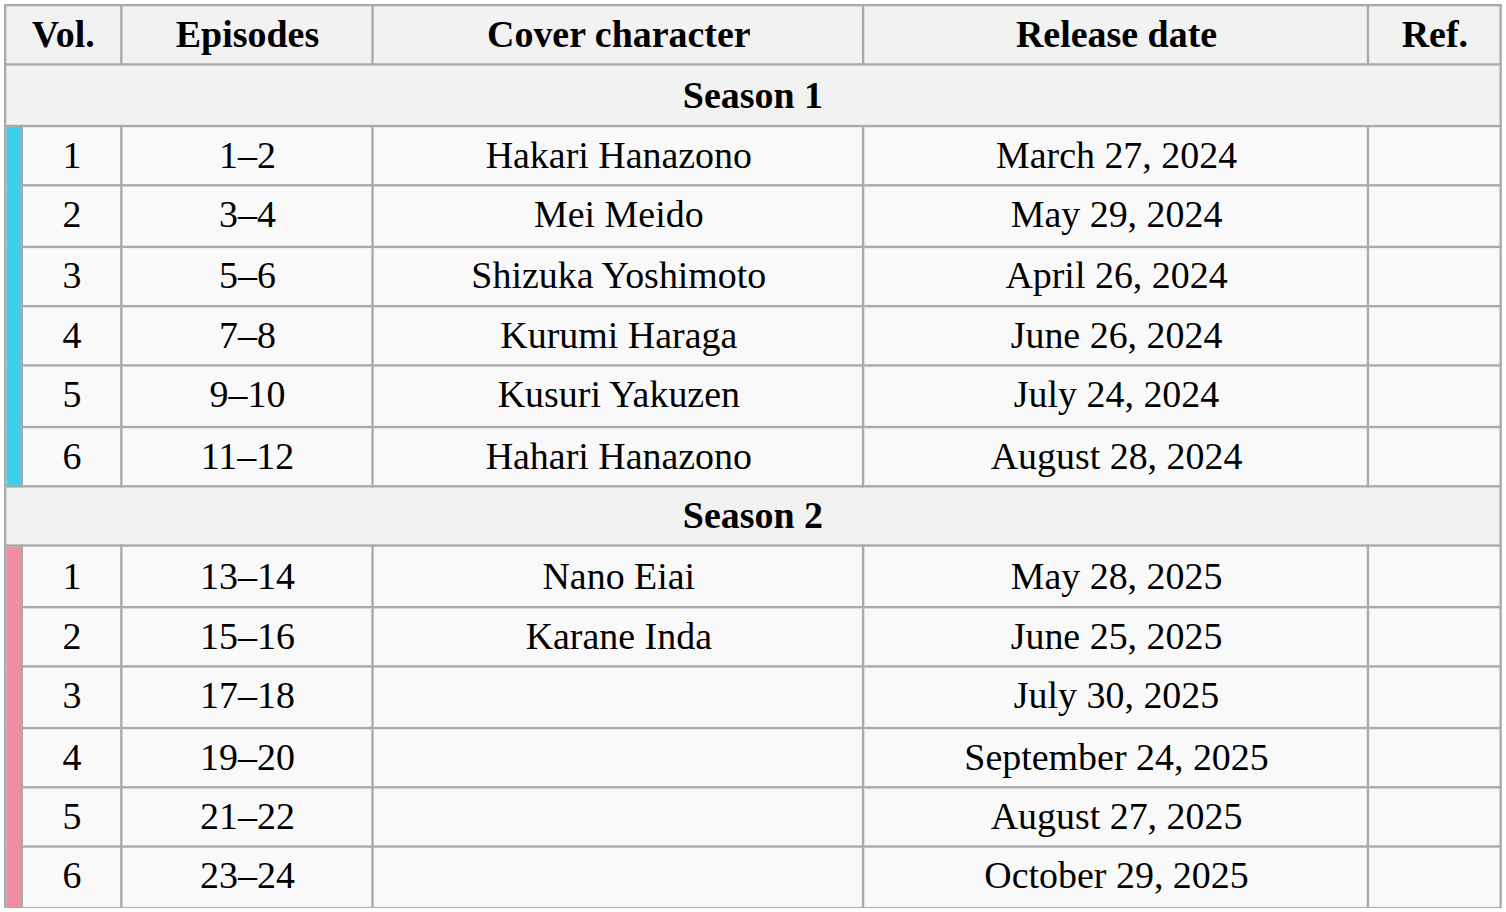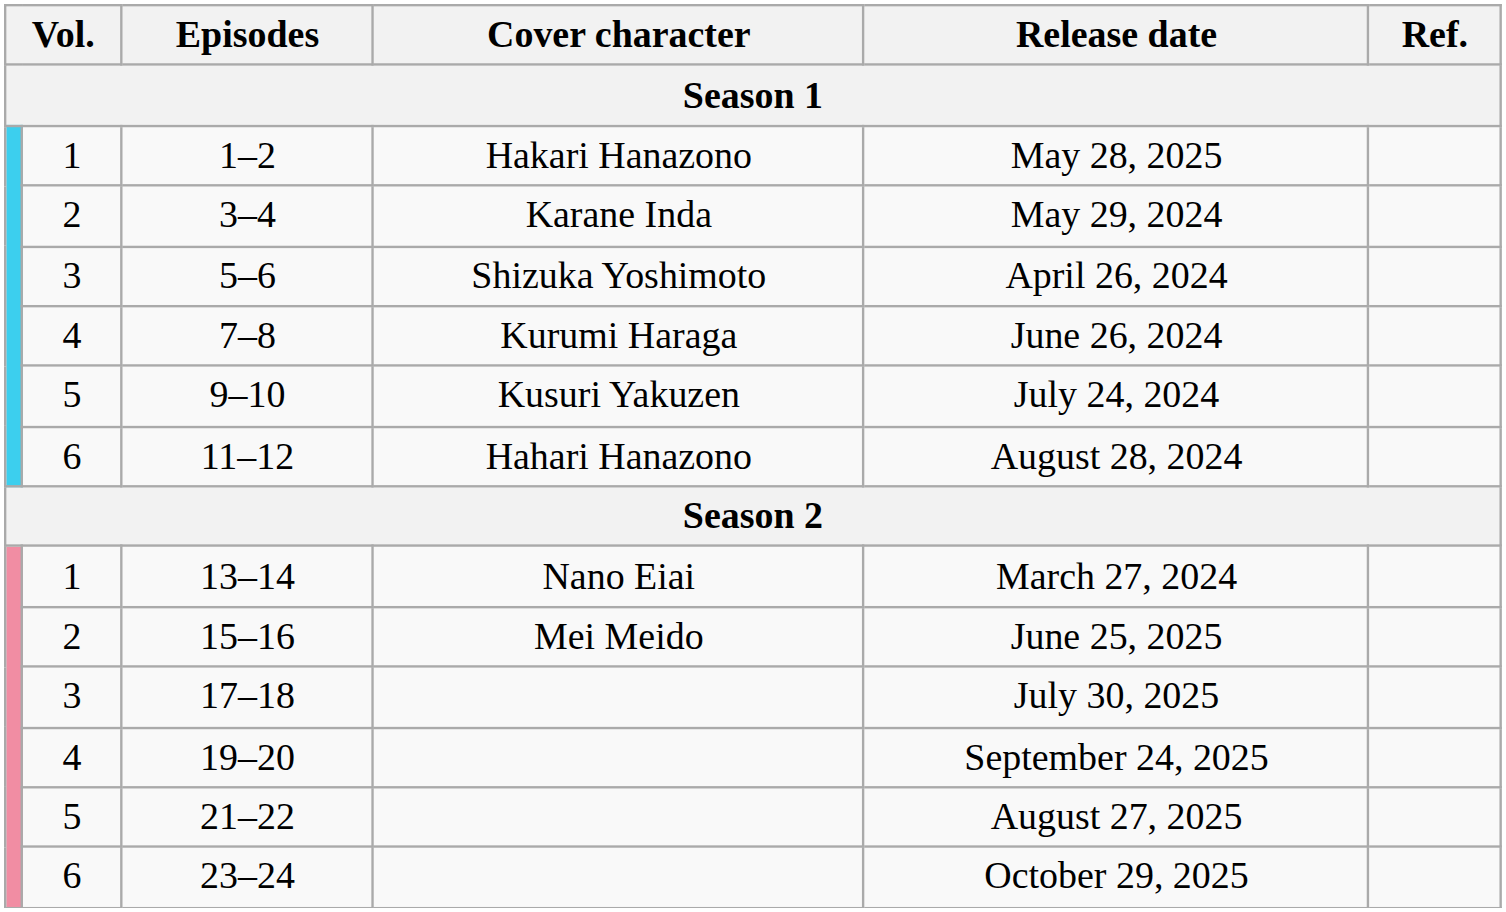 <table class="wikitable" style="text-align: center; width: 50%;">
 <tr>
 <th colspan="2">Vol.</th>
 <th>Episodes</th>
 <th>Cover character</th>
 <th>Release date</th>
 <th>Ref.</th>
 </tr>
 <tr>
 <th colspan="6">Season 1</th>
 </tr>
 <tr>
 <td rowspan="6" width="1%" style="background: #3CCFEE;"></td>
 <td>1</td>
 <td>1–2</td>
 <td>Hakari Hanazono</td>
-<td>March 27, 2024</td>
+<td>May 28, 2025</td>
 <td></td>
 </tr>
 <tr>
 <td>2</td>
 <td>3–4</td>
-<td>Mei Meido</td>
+<td>Karane Inda</td>
 <td>May 29, 2024</td>
 <td></td>
 </tr>
 <tr>
 <td>3</td>
 <td>5–6</td>
 <td>Shizuka Yoshimoto</td>
 <td>April 26, 2024</td>
 <td></td>
 </tr>
 <tr>
 <td>4</td>
 <td>7–8</td>
 <td>Kurumi Haraga</td>
 <td>June 26, 2024</td>
 <td></td>
 </tr>
 <tr>
 <td>5</td>
 <td>9–10</td>
 <td>Kusuri Yakuzen</td>
 <td>July 24, 2024</td>
 <td></td>
 </tr>
 <tr>
 <td>6</td>
 <td>11–12</td>
 <td>Hahari Hanazono</td>
 <td>August 28, 2024</td>
 <td></td>
 </tr>
 <tr>
 <th colspan="6">Season 2</th>
 </tr>
 <tr>
 <td rowspan="6" width="1%" style="background: #F18DA3;"></td>
 <td>1</td>
 <td>13–14</td>
 <td>Nano Eiai</td>
-<td>May 28, 2025</td>
+<td>March 27, 2024</td>
 <td></td>
 </tr>
 <tr>
 <td>2</td>
 <td>15–16</td>
-<td>Karane Inda</td>
+<td>Mei Meido</td>
 <td>June 25, 2025</td>
 <td></td>
 </tr>
 <tr>
 <td>3</td>
 <td>17–18</td>
 <td></td>
 <td>July 30, 2025</td>
 <td></td>
 </tr>
 <tr>
 <td>4</td>
 <td>19–20</td>
 <td></td>
 <td>September 24, 2025</td>
 <td></td>
 </tr>
 <tr>
 <td>5</td>
 <td>21–22</td>
 <td></td>
 <td>August 27, 2025</td>
 <td></td>
 </tr>
 <tr>
 <td>6</td>
 <td>23–24</td>
 <td></td>
 <td>October 29, 2025</td>
 <td></td>
 </tr>
 </table>
